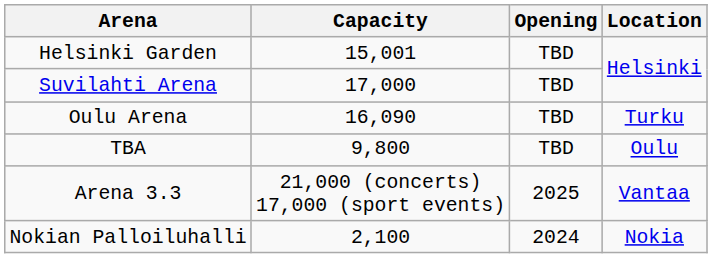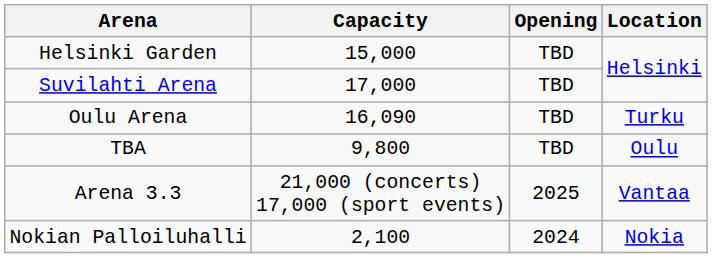 <table class="wikitable sortable">
 <tr>
 <th>Arena</th>
 <th>Capacity</th>
 <th>Opening</th>
 <th>Location</th>
 </tr>
 <tr>
 <td align=center>Helsinki Garden</td>
-<td align=center>15,001</td>
+<td align=center>15,000</td>
 <td align=center>TBD</td>
 <td rowspan="2" align="center"><a href='#'>Helsinki</a></td>
 </tr>
 <tr>
 <td align=center><a href='#'>Suvilahti Arena</a></td>
 <td align=center>17,000</td>
 <td align=center>TBD</td>
 </tr>
 <tr>
 <td align=center>Oulu Arena</td>
 <td align=center>16,090</td>
 <td align=center>TBD</td>
 <td align=center><a href='#'>Turku</a></td>
 </tr>
 <tr>
 <td align=center>TBA</td>
 <td align=center>9,800</td>
 <td align=center>TBD</td>
 <td align=center><a href='#'>Oulu</a></td>
 </tr>
 <tr>
 <td align=center>Arena 3.3</td>
 <td align=center>21,000 (concerts)<br>17,000 (sport events)</td>
 <td align=center>2025</td>
 <td align=center><a href='#'>Vantaa</a></td>
 </tr>
 <tr>
 <td align=center>Nokian Palloiluhalli</td>
 <td align=center>2,100</td>
 <td align=center>2024</td>
 <td align=center><a href='#'>Nokia</a></td>
 </tr>
 </table>
